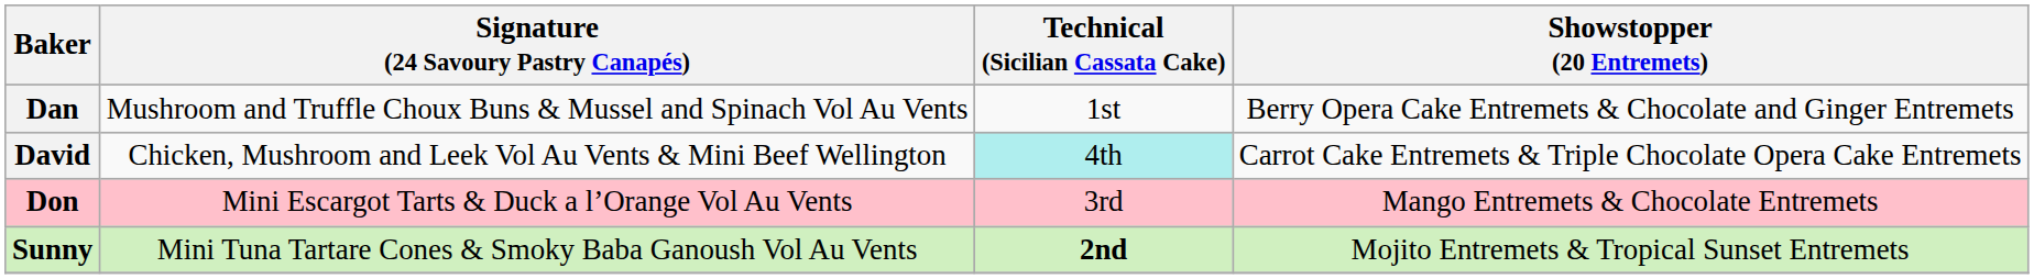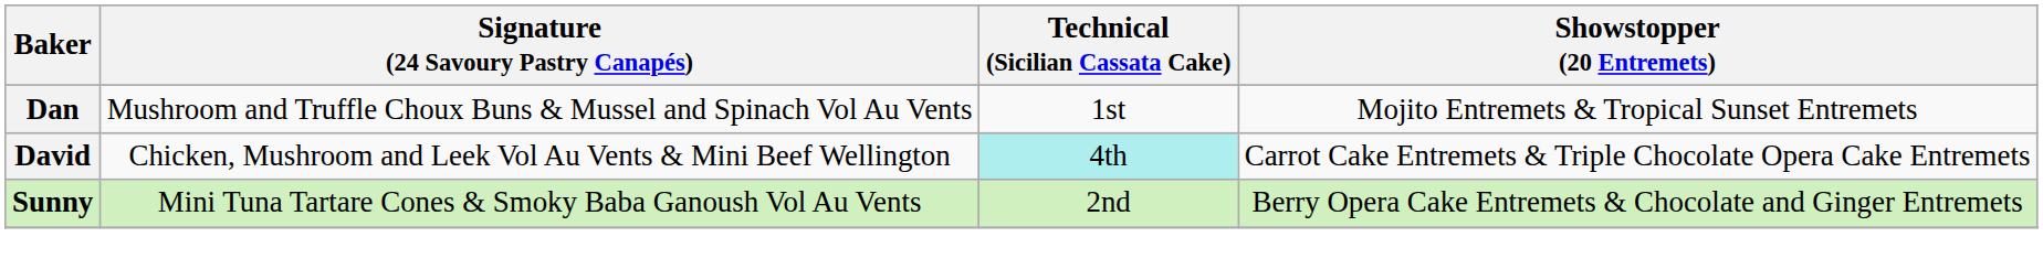 <table class="wikitable sortable" style="text-align:center">
 <tr>
 <th>Baker</th>
 <th class="unsortable">Signature<br><small>(24 Savoury Pastry <a href='#'>Canapés</a>)</small></th>
 <th>Technical<br><small>(Sicilian <a href='#'>Cassata</a> Cake)</small></th>
 <th class="unsortable">Showstopper<br><small>(20 <a href='#'>Entremets</a>)</small></th>
 </tr>
 <tr>
 <th>Dan</th>
 <td>Mushroom and Truffle Choux Buns & Mussel and Spinach Vol Au Vents</td>
 <td>1st</td>
-<td>Berry Opera Cake Entremets & Chocolate and Ginger Entremets</td>
+<td>Mojito Entremets & Tropical Sunset Entremets</td>
 </tr>
 <tr>
 <th>David</th>
 <td>Chicken, Mushroom and Leek Vol Au Vents & Mini Beef Wellington</td>
 <td style="background: paleturquoise;">4th</td>
 <td>Carrot Cake Entremets & Triple Chocolate Opera Cake Entremets</td>
 </tr>
-<tr style="background:Pink;">
-<th style="background:Pink;">Don</th>
-<td>Mini Escargot Tarts & Duck a l’Orange Vol Au Vents</td>
-<td>3rd</td>
-<td>Mango Entremets & Chocolate Entremets</td>
-</tr>
 <tr style="background:#d0f0c0;">
 <th style="background:#d0f0c0;">Sunny</th>
 <td>Mini Tuna Tartare Cones & Smoky Baba Ganoush Vol Au Vents</td>
-<td><strong>2nd</strong></td>
-<td>Mojito Entremets & Tropical Sunset Entremets</td>
+<td>2nd</td>
+<td>Berry Opera Cake Entremets & Chocolate and Ginger Entremets</td>
 </tr>
 <tr>
 </tr>
 </table>
